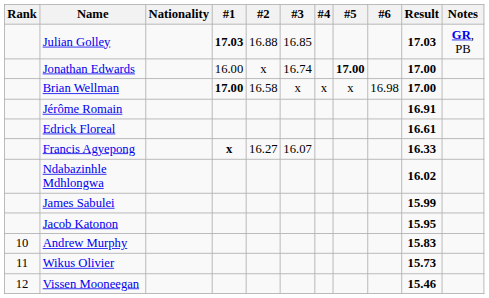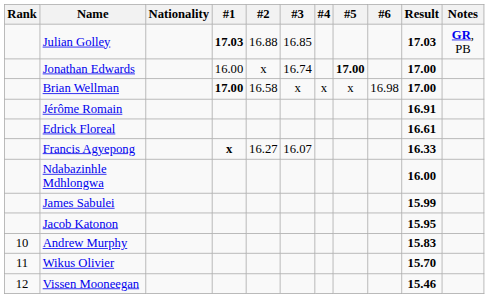 <table class="wikitable sortable" style=" text-align:center">
 <tr>
 <th>Rank</th>
 <th>Name</th>
 <th>Nationality</th>
 <th>#1</th>
 <th>#2</th>
 <th>#3</th>
 <th>#4</th>
 <th>#5</th>
 <th>#6</th>
 <th>Result</th>
 <th>Notes</th>
 </tr>
 <tr>
 <td></td>
 <td align=left><a href='#'>Julian Golley</a></td>
 <td align=left></td>
 <td><strong>17.03</strong></td>
 <td>16.88</td>
 <td>16.85</td>
 <td></td>
 <td></td>
 <td></td>
 <td><strong>17.03</strong></td>
 <td><strong><a href='#'>GR</a></strong>, PB</td>
 </tr>
 <tr>
 <td></td>
 <td align=left><a href='#'>Jonathan Edwards</a></td>
 <td align=left></td>
 <td>16.00</td>
 <td>x</td>
 <td>16.74</td>
 <td></td>
 <td><strong>17.00</strong></td>
 <td></td>
 <td><strong>17.00</strong></td>
 <td></td>
 </tr>
 <tr>
 <td></td>
 <td align=left><a href='#'>Brian Wellman</a></td>
 <td align=left></td>
 <td><strong>17.00</strong></td>
 <td>16.58</td>
 <td>x</td>
 <td>x</td>
 <td>x</td>
 <td>16.98</td>
 <td><strong>17.00</strong></td>
 <td></td>
 </tr>
 <tr>
 <td></td>
 <td align=left><a href='#'>Jérôme Romain</a></td>
 <td align=left></td>
 <td></td>
 <td></td>
 <td></td>
 <td></td>
 <td></td>
 <td></td>
 <td><strong>16.91</strong></td>
 <td></td>
 </tr>
 <tr>
 <td></td>
 <td align=left><a href='#'>Edrick Floreal</a></td>
 <td align=left></td>
 <td></td>
 <td></td>
 <td></td>
 <td></td>
 <td></td>
 <td></td>
 <td><strong>16.61</strong></td>
 <td></td>
 </tr>
 <tr>
 <td></td>
 <td align=left><a href='#'>Francis Agyepong</a></td>
 <td align=left></td>
 <td><strong>x</strong></td>
 <td>16.27</td>
 <td>16.07</td>
 <td></td>
 <td></td>
 <td></td>
 <td><strong>16.33</strong></td>
 <td></td>
 </tr>
 <tr>
 <td></td>
 <td align=left><a href='#'>Ndabazinhle Mdhlongwa</a></td>
 <td align=left></td>
 <td></td>
 <td></td>
 <td></td>
 <td></td>
 <td></td>
 <td></td>
-<td><strong>16.02</strong></td>
+<td><strong>16.00</strong></td>
 <td></td>
 </tr>
 <tr>
 <td></td>
 <td align=left><a href='#'>James Sabulei</a></td>
 <td align=left></td>
 <td></td>
 <td></td>
 <td></td>
 <td></td>
 <td></td>
 <td></td>
 <td><strong>15.99</strong></td>
 <td></td>
 </tr>
 <tr>
 <td></td>
 <td align=left><a href='#'>Jacob Katonon</a></td>
 <td align=left></td>
 <td></td>
 <td></td>
 <td></td>
 <td></td>
 <td></td>
 <td></td>
 <td><strong>15.95</strong></td>
 <td></td>
 </tr>
 <tr>
 <td>10</td>
 <td align=left><a href='#'>Andrew Murphy</a></td>
 <td align=left></td>
 <td></td>
 <td></td>
 <td></td>
 <td></td>
 <td></td>
 <td></td>
 <td><strong>15.83</strong></td>
 <td></td>
 </tr>
 <tr>
 <td>11</td>
 <td align=left><a href='#'>Wikus Olivier</a></td>
 <td align=left></td>
 <td></td>
 <td></td>
 <td></td>
 <td></td>
 <td></td>
 <td></td>
-<td><strong>15.73</strong></td>
+<td><strong>15.70</strong></td>
 <td></td>
 </tr>
 <tr>
 <td>12</td>
 <td align=left><a href='#'>Vissen Mooneegan</a></td>
 <td align=left></td>
 <td></td>
 <td></td>
 <td></td>
 <td></td>
 <td></td>
 <td></td>
 <td><strong>15.46</strong></td>
 <td></td>
 </tr>
 </table>
